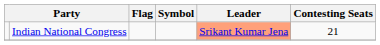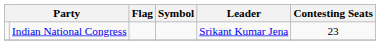 <table class="wikitable" style="text-align:center;">
 <tr>
 <th colspan="2">Party</th>
 <th>Flag</th>
 <th>Symbol</th>
 <th>Leader</th>
 <th>Contesting Seats</th>
 </tr>
 <tr>
 <td></td>
 <td><a href='#'>Indian National Congress</a></td>
 <td></td>
 <td></td>
-<td style="background: lightsalmon;"><a href='#'>Srikant Kumar Jena</a></td>
-<td>21</td>
+<td><a href='#'>Srikant Kumar Jena</a></td>
+<td>23</td>
 </tr>
 <tr>
 </tr>
 </table>
